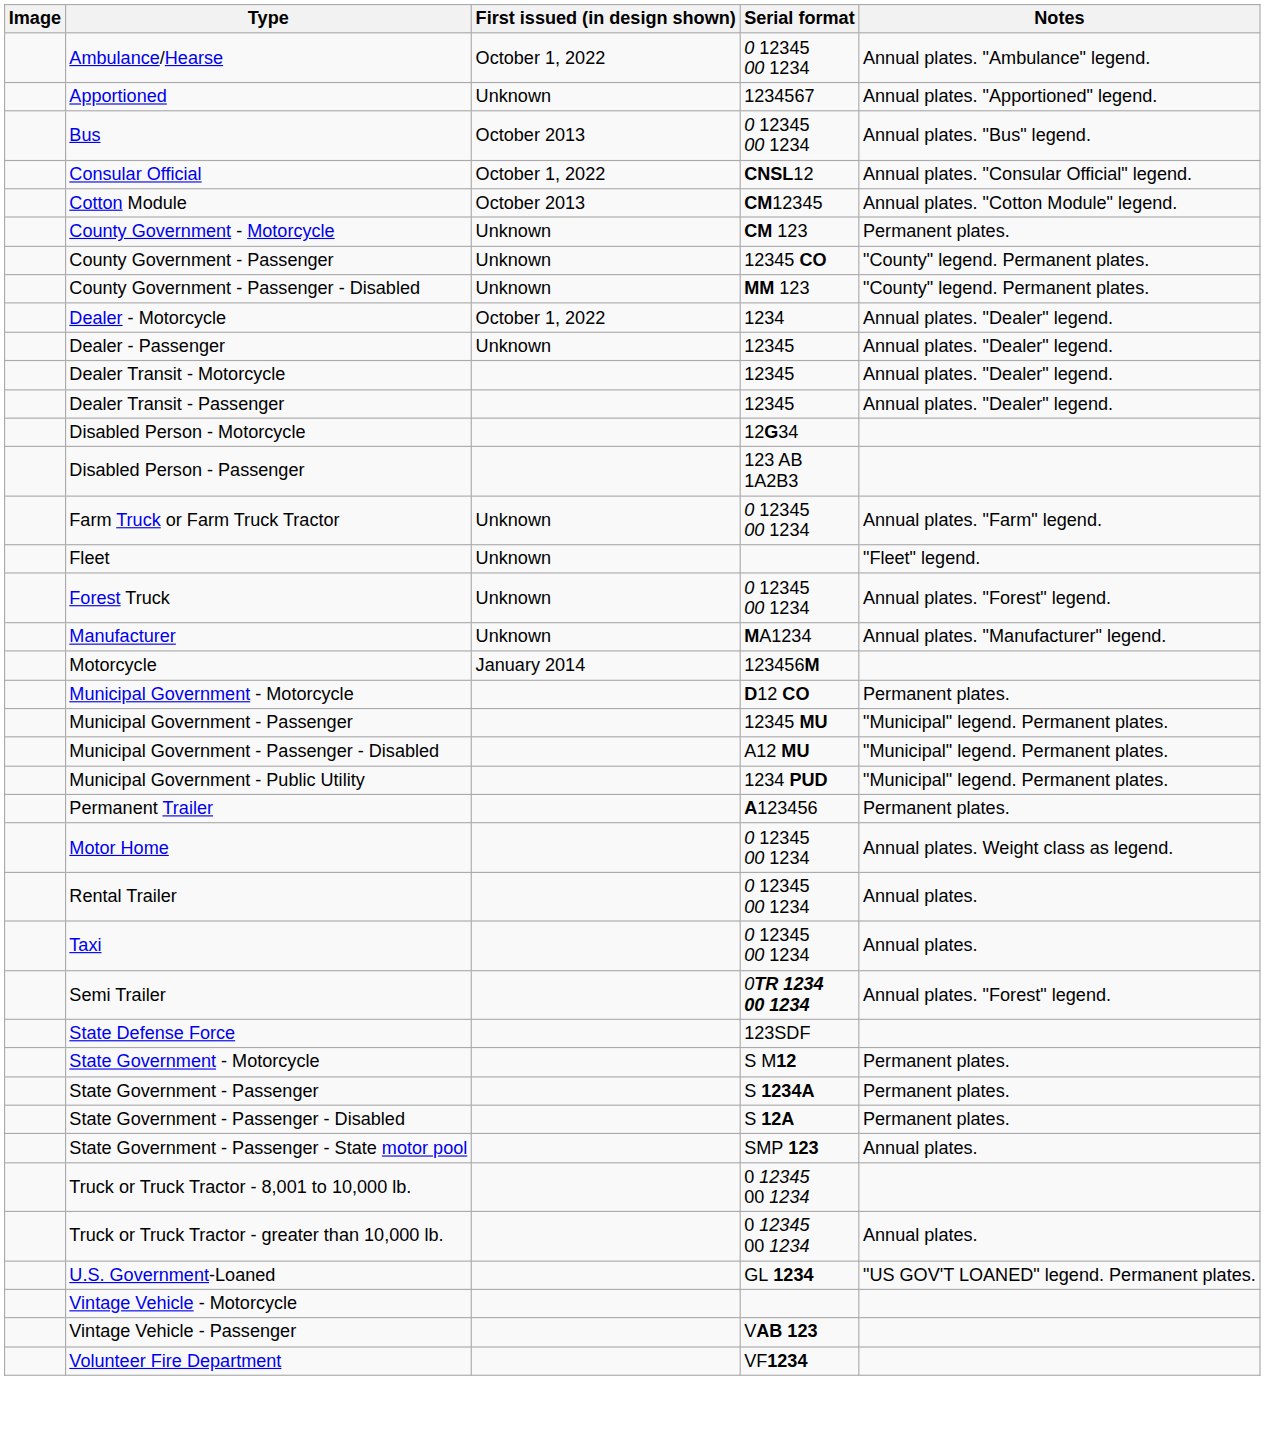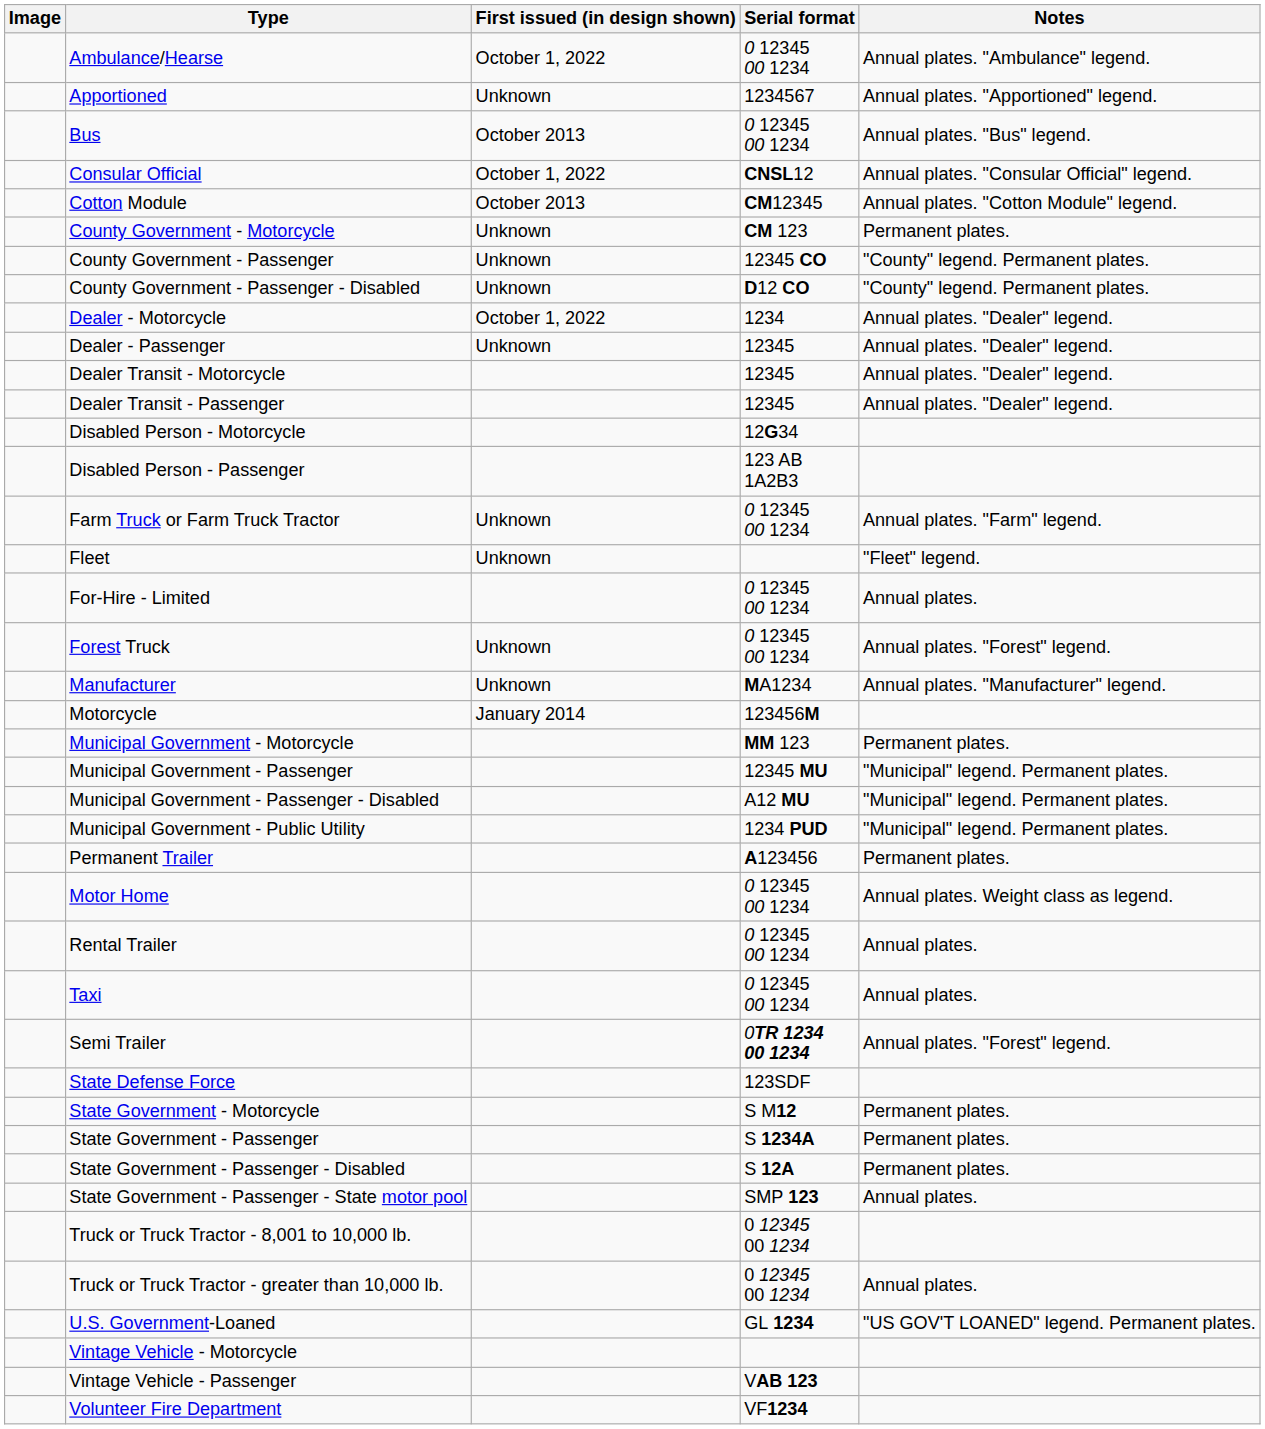 <table class="wikitable sortable">
 <tr>
 <th>Image</th>
 <th>Type</th>
 <th>First issued (in design shown)</th>
 <th>Serial format</th>
 <th>Notes</th>
 </tr>
 <tr>
 <td></td>
 <td><a href='#'>Ambulance</a>/<a href='#'>Hearse</a></td>
 <td>October 1, 2022</td>
 <td><em>0</em> 12345<br><em>00</em> 1234</td>
 <td>Annual plates. "Ambulance" legend.</td>
 </tr>
 <tr>
 <td></td>
 <td><a href='#'>Apportioned</a></td>
 <td>Unknown</td>
 <td>1234567</td>
 <td>Annual plates. "Apportioned" legend.</td>
 </tr>
 <tr>
 <td></td>
 <td><a href='#'>Bus</a></td>
 <td>October 2013</td>
 <td><em>0</em> 12345<br><em>00</em> 1234</td>
 <td>Annual plates. "Bus" legend.</td>
 </tr>
 <tr>
 <td></td>
 <td><a href='#'>Consular Official</a></td>
 <td>October 1, 2022</td>
 <td><strong>CNSL</strong>12</td>
 <td>Annual plates. "Consular Official" legend.</td>
 </tr>
 <tr>
 <td></td>
 <td><a href='#'>Cotton</a> Module</td>
 <td>October 2013</td>
 <td><strong>CM</strong>12345</td>
 <td>Annual plates. "Cotton Module" legend.</td>
 </tr>
 <tr>
 <td></td>
 <td><a href='#'>County Government</a> - <a href='#'>Motorcycle</a></td>
 <td>Unknown</td>
 <td><strong>CM</strong> 123</td>
 <td>Permanent plates.</td>
 </tr>
 <tr>
 <td></td>
 <td>County Government - Passenger</td>
 <td>Unknown</td>
 <td>12345 <strong>CO</strong></td>
 <td>"County" legend. Permanent plates.</td>
 </tr>
 <tr>
 <td></td>
 <td>County Government - Passenger - Disabled</td>
 <td>Unknown</td>
-<td><strong>MM</strong> 123</td>
+<td><strong>D</strong>12 <strong>CO</strong></td>
 <td>"County" legend. Permanent plates.</td>
 </tr>
 <tr>
 <td></td>
 <td><a href='#'>Dealer</a> - Motorcycle</td>
 <td>October 1, 2022</td>
 <td>1234</td>
 <td>Annual plates. "Dealer" legend.</td>
 </tr>
 <tr>
 <td></td>
 <td>Dealer - Passenger</td>
 <td>Unknown</td>
 <td>12345</td>
 <td>Annual plates. "Dealer" legend.</td>
 </tr>
 <tr>
 <td></td>
 <td>Dealer Transit - Motorcycle</td>
 <td></td>
 <td>12345</td>
 <td>Annual plates. "Dealer" legend.</td>
 </tr>
 <tr>
 <td></td>
 <td>Dealer Transit - Passenger</td>
 <td></td>
 <td>12345</td>
 <td>Annual plates. "Dealer" legend.</td>
 </tr>
 <tr>
 <td></td>
 <td>Disabled Person - Motorcycle</td>
 <td></td>
 <td>12<strong>G</strong>34</td>
 <td></td>
 </tr>
 <tr>
 <td></td>
 <td>Disabled Person - Passenger</td>
 <td></td>
 <td>123 AB<br>1A2B3</td>
 <td></td>
 </tr>
 <tr>
 <td></td>
 <td>Farm <a href='#'>Truck</a> or Farm Truck Tractor</td>
 <td>Unknown</td>
 <td><em>0</em> 12345<br><em>00</em> 1234</td>
 <td>Annual plates. "Farm" legend.</td>
 </tr>
 <tr>
 <td></td>
 <td>Fleet</td>
 <td>Unknown</td>
 <td></td>
 <td>"Fleet" legend.</td>
 </tr>
 <tr>
 <td></td>
+<td>For-Hire - Limited</td>
+<td></td>
+<td><em>0</em> 12345<br><em>00</em> 1234</td>
+<td>Annual plates.</td>
+</tr>
+<tr>
+<td></td>
 <td><a href='#'>Forest</a> Truck</td>
 <td>Unknown</td>
 <td><em>0</em> 12345<br><em>00</em> 1234</td>
 <td>Annual plates. "Forest" legend.</td>
 </tr>
 <tr>
 <td></td>
 <td><a href='#'>Manufacturer</a></td>
 <td>Unknown</td>
 <td><strong>M</strong>A1234</td>
 <td>Annual plates. "Manufacturer" legend.</td>
 </tr>
 <tr>
 <td></td>
 <td>Motorcycle</td>
 <td>January 2014</td>
 <td>123456<strong>M</strong></td>
 <td></td>
 </tr>
 <tr>
 <td><br></td>
 <td><a href='#'>Municipal Government</a> - Motorcycle</td>
 <td></td>
-<td><strong>D</strong>12 <strong>CO</strong></td>
+<td><strong>MM</strong> 123</td>
 <td>Permanent plates.</td>
 </tr>
 <tr>
 <td></td>
 <td>Municipal Government - Passenger</td>
 <td></td>
 <td>12345 <strong>MU</strong></td>
 <td>"Municipal" legend. Permanent plates.</td>
 </tr>
 <tr>
 <td></td>
 <td>Municipal Government - Passenger - Disabled</td>
 <td></td>
 <td>A12 <strong>MU</strong></td>
 <td>"Municipal" legend. Permanent plates.</td>
 </tr>
 <tr>
 <td></td>
 <td>Municipal Government - Public Utility</td>
 <td></td>
 <td>1234 <strong>PUD</strong></td>
 <td>"Municipal" legend. Permanent plates.</td>
 </tr>
 <tr>
 <td><br></td>
 <td>Permanent <a href='#'>Trailer</a></td>
 <td></td>
 <td><strong>A</strong>123456</td>
 <td>Permanent plates.</td>
 </tr>
 <tr>
 <td><br></td>
 <td><a href='#'>Motor Home</a></td>
 <td></td>
 <td><em>0</em> 12345<br><em>00</em> 1234</td>
 <td>Annual plates. Weight class as legend.</td>
 </tr>
 <tr>
 <td></td>
 <td>Rental Trailer</td>
 <td></td>
 <td><em>0</em> 12345<br><em>00</em> 1234</td>
 <td>Annual plates.</td>
 </tr>
 <tr>
 <td></td>
 <td><a href='#'>Taxi</a></td>
 <td></td>
 <td><em>0</em> 12345<br><em>00</em> 1234</td>
 <td>Annual plates.</td>
 </tr>
 <tr>
 <td></td>
 <td>Semi Trailer</td>
 <td></td>
 <td><em>0<strong><em>TR<strong> 1234<br></em>00<em> 1234</td>
 <td>Annual plates. "Forest" legend.</td>
 </tr>
 <tr>
 <td></td>
 <td><a href='#'>State Defense Force</a></td>
 <td></td>
 <td>123</strong>SDF<strong></td>
 <td></td>
 </tr>
 <tr>
 <td></td>
 <td><a href='#'>State Government</a> - Motorcycle</td>
 <td></td>
 <td></strong>S M<strong>12</td>
 <td>Permanent plates.</td>
 </tr>
 <tr>
 <td></td>
 <td>State Government - Passenger</td>
 <td></td>
 <td></strong>S<strong> 1234A</td>
 <td>Permanent plates.</td>
 </tr>
 <tr>
 <td></td>
 <td>State Government - Passenger - Disabled</td>
 <td></td>
 <td></strong>S<strong> 12A</td>
 <td>Permanent plates.</td>
 </tr>
 <tr>
 <td></td>
 <td>State Government - Passenger - State <a href='#'>motor pool</a></td>
 <td></td>
 <td></strong>SMP<strong> 123</td>
 <td>Annual plates.</td>
 </tr>
 <tr>
 <td></td>
 <td>Truck or Truck Tractor - 8,001 to 10,000 lb.</td>
 <td></td>
 <td></em>0<em> 12345<br></em>00<em> 1234</td>
 <td></td>
 </tr>
 <tr>
 <td></td>
 <td>Truck or Truck Tractor - greater than 10,000 lb.</td>
 <td></td>
 <td></em>0<em> 12345<br></em>00<em> 1234</td>
 <td>Annual plates.</td>
 </tr>
 <tr>
 <td></td>
 <td><a href='#'>U.S. Government</a>-Loaned</td>
 <td></td>
 <td></strong>GL<strong> 1234</td>
 <td>"US GOV'T LOANED" legend. Permanent plates.</td>
 </tr>
 <tr>
 <td></td>
 <td><a href='#'>Vintage Vehicle</a> - Motorcycle</td>
 <td></td>
 <td></td>
 <td></td>
 </tr>
 <tr>
 <td></td>
 <td>Vintage Vehicle - Passenger</td>
 <td></td>
 <td></strong>V<strong>AB 123</td>
 <td></td>
 </tr>
 <tr>
 <td></td>
 <td><a href='#'>Volunteer Fire Department</a></td>
 <td></td>
 <td></strong>VF<strong>1234</td>
 <td></td>
 </tr>
 </table>
